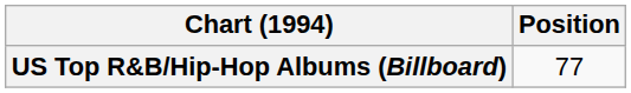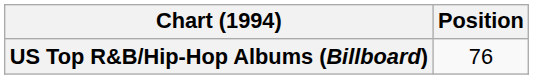 <table class="wikitable sortable plainrowheaders" style="text-align:center">
 <tr>
 <th scope="col">Chart (1994)</th>
 <th scope="col">Position</th>
 </tr>
 <tr>
 <th scope="row">US Top R&B/Hip-Hop Albums (<em>Billboard</em>)</th>
-<td style="text-align:center;">77</td>
+<td style="text-align:center;">76</td>
 </tr>
 </table>
